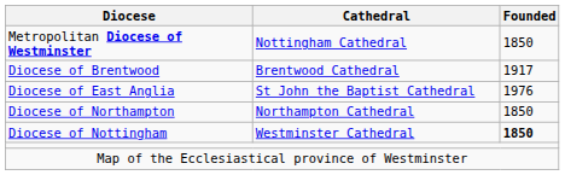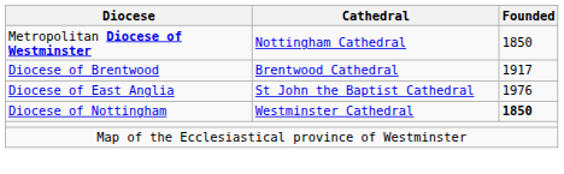 <table class=wikitable>
 <tr>
 <th scope="col" width="250">Diocese</th>
 <th scope="col" width="250">Cathedral</th>
 <th scope="col" width="50">Founded</th>
 </tr>
 <tr>
 <td>Metropolitan <a href='#'><strong>Diocese of Westminster</strong></a></td>
 <td><a href='#'>Nottingham Cathedral</a></td>
 <td>1850</td>
 </tr>
 <tr>
 <td><a href='#'>Diocese of Brentwood</a></td>
 <td><a href='#'>Brentwood Cathedral</a></td>
 <td>1917</td>
 </tr>
 <tr>
 <td><a href='#'>Diocese of East Anglia</a></td>
 <td><a href='#'>St John the Baptist Cathedral</a></td>
 <td>1976</td>
 </tr>
 <tr>
-<td><a href='#'>Diocese of Northampton</a></td>
-<td><a href='#'>Northampton Cathedral</a></td>
-<td>1850</td>
-</tr>
-<tr>
 <td><a href='#'>Diocese of Nottingham</a></td>
 <td><a href='#'>Westminster Cathedral</a></td>
 <td><strong>1850</strong></td>
 </tr>
 <tr>
 <td colspan=3></td>
 </tr>
 <tr>
 <td colspan=3 style="text-align:center;">Map of the Ecclesiastical province of Westminster</td>
 </tr>
 </table>
